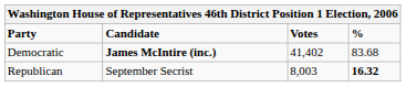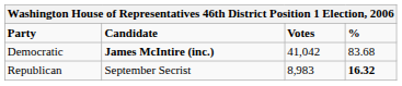 <table class="wikitable">
 <tr>
 <th colspan="4">Washington House of Representatives 46th District Position 1 Election, 2006</th>
 </tr>
 <tr>
 <td><strong>Party</strong></td>
 <td><strong>Candidate</strong></td>
 <td><strong>Votes</strong></td>
 <td><strong>%</strong></td>
 </tr>
 <tr>
 <td>Democratic</td>
 <td><strong>James McIntire (inc.)</strong></td>
-<td>41,402</td>
+<td>41,042</td>
 <td>83.68</td>
 </tr>
 <tr>
 <td>Republican</td>
 <td>September Secrist</td>
-<td>8,003</td>
+<td>8,983</td>
 <td><strong>16.32</strong></td>
 </tr>
 </table>
